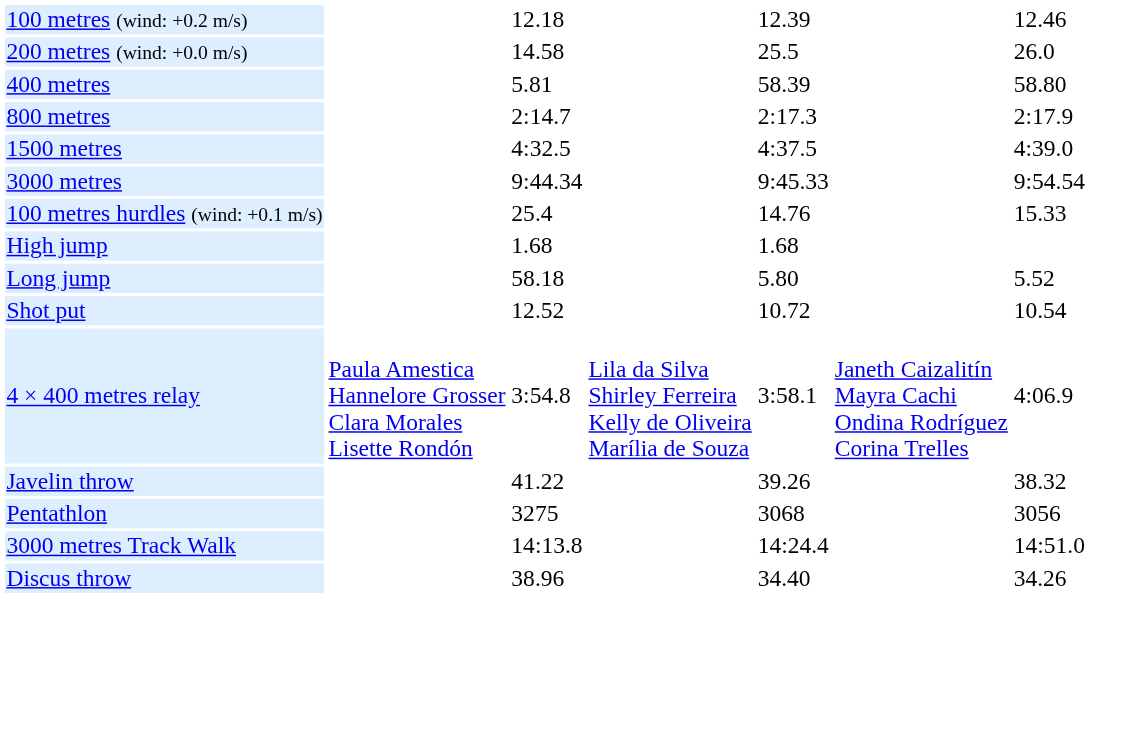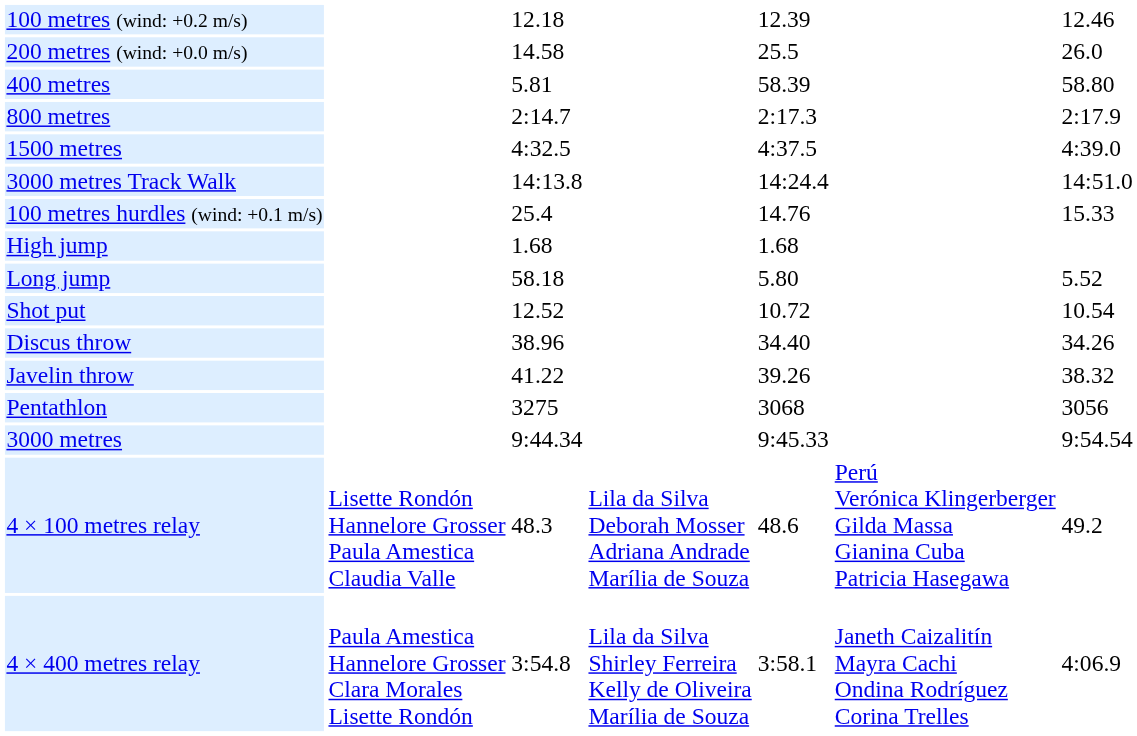 <table>
 <tr>
 <td bgcolor = DDEEFF><a href='#'>100 metres</a> <small>(wind: +0.2 m/s)</small></td>
 <td></td>
 <td>12.18</td>
 <td></td>
 <td>12.39</td>
 <td></td>
 <td>12.46</td>
 </tr>
 <tr>
 <td bgcolor = DDEEFF><a href='#'>200 metres</a> <small>(wind: +0.0 m/s)</small></td>
 <td></td>
 <td>14.58</td>
 <td></td>
 <td>25.5</td>
 <td></td>
 <td>26.0</td>
 </tr>
 <tr>
 <td bgcolor = DDEEFF><a href='#'>400 metres</a></td>
 <td></td>
 <td>5.81</td>
 <td></td>
 <td>58.39</td>
 <td></td>
 <td>58.80</td>
 </tr>
 <tr>
 <td bgcolor = DDEEFF><a href='#'>800 metres</a></td>
 <td></td>
 <td>2:14.7</td>
 <td></td>
 <td>2:17.3</td>
 <td></td>
 <td>2:17.9</td>
 </tr>
 <tr>
 <td bgcolor = DDEEFF><a href='#'>1500 metres</a></td>
 <td></td>
 <td>4:32.5</td>
 <td></td>
 <td>4:37.5</td>
 <td></td>
 <td>4:39.0</td>
 </tr>
 <tr>
-<td bgcolor = DDEEFF><a href='#'>3000 metres</a></td>
+<td bgcolor = DDEEFF><a href='#'>3000 metres Track Walk</a></td>
 <td></td>
-<td>9:44.34</td>
+<td>14:13.8</td>
 <td></td>
-<td>9:45.33</td>
+<td>14:24.4</td>
 <td></td>
-<td>9:54.54</td>
+<td>14:51.0</td>
 </tr>
 <tr>
 <td bgcolor = DDEEFF><a href='#'>100 metres hurdles</a> <small>(wind: +0.1 m/s)</small></td>
 <td></td>
 <td>25.4</td>
 <td></td>
 <td>14.76</td>
 <td></td>
 <td>15.33</td>
 </tr>
 <tr>
 <td bgcolor = DDEEFF><a href='#'>High jump</a></td>
 <td></td>
 <td>1.68</td>
 <td> <br> </td>
 <td>1.68</td>
 <td></td>
 <td></td>
 </tr>
 <tr>
 <td bgcolor = DDEEFF><a href='#'>Long jump</a></td>
 <td></td>
 <td>58.18</td>
 <td></td>
 <td>5.80</td>
 <td></td>
 <td>5.52</td>
 </tr>
 <tr>
 <td bgcolor = DDEEFF><a href='#'>Shot put</a></td>
 <td></td>
 <td>12.52</td>
 <td></td>
 <td>10.72</td>
 <td></td>
 <td>10.54</td>
 </tr>
 <tr>
-<td bgcolor = DDEEFF><a href='#'>4 × 400 metres relay</a></td>
-<td>  <br> <a href='#'>Paula Amestica</a> <br> <a href='#'>Hannelore Grosser</a> <br> <a href='#'>Clara Morales</a> <br> <a href='#'>Lisette Rondón</a></td>
-<td>3:54.8</td>
-<td> <br> <a href='#'>Lila da Silva</a> <br> <a href='#'>Shirley Ferreira</a> <br> <a href='#'>Kelly de Oliveira</a> <br> <a href='#'>Marília de Souza</a></td>
-<td>3:58.1</td>
-<td> <br> <a href='#'>Janeth Caizalitín</a> <br> <a href='#'>Mayra Cachi</a> <br> <a href='#'>Ondina Rodríguez</a> <br> <a href='#'>Corina Trelles</a></td>
-<td>4:06.9</td>
+<td bgcolor = DDEEFF><a href='#'>Discus throw</a></td>
+<td></td>
+<td>38.96</td>
+<td></td>
+<td>34.40</td>
+<td></td>
+<td>34.26</td>
 </tr>
 <tr>
 <td bgcolor = DDEEFF><a href='#'>Javelin throw</a></td>
 <td></td>
 <td>41.22</td>
 <td></td>
 <td>39.26</td>
 <td></td>
 <td>38.32</td>
 </tr>
 <tr>
 <td bgcolor = DDEEFF><a href='#'>Pentathlon</a></td>
 <td></td>
 <td>3275</td>
 <td></td>
 <td>3068</td>
 <td></td>
 <td>3056</td>
 </tr>
 <tr>
-<td bgcolor = DDEEFF><a href='#'>3000 metres Track Walk</a></td>
+<td bgcolor = DDEEFF><a href='#'>3000 metres</a></td>
 <td></td>
-<td>14:13.8</td>
+<td>9:44.34</td>
 <td></td>
-<td>14:24.4</td>
+<td>9:45.33</td>
 <td></td>
-<td>14:51.0</td>
+<td>9:54.54</td>
 </tr>
 <tr>
-<td bgcolor = DDEEFF><a href='#'>Discus throw</a></td>
-<td></td>
-<td>38.96</td>
-<td></td>
-<td>34.40</td>
-<td></td>
-<td>34.26</td>
+<td bgcolor = DDEEFF><a href='#'>4 × 100 metres relay</a></td>
+<td> <br> <a href='#'>Lisette Rondón</a> <br> <a href='#'>Hannelore Grosser</a> <br> <a href='#'>Paula Amestica</a> <br> <a href='#'>Claudia Valle</a></td>
+<td>48.3</td>
+<td> <br> <a href='#'>Lila da Silva</a> <br> <a href='#'>Deborah Mosser</a> <br> <a href='#'>Adriana Andrade</a> <br> <a href='#'>Marília de Souza</a></td>
+<td>48.6</td>
+<td> <a href='#'>Perú</a> <br> <a href='#'>Verónica Klingerberger</a> <br> <a href='#'>Gilda Massa</a> <br> <a href='#'>Gianina Cuba</a> <br> <a href='#'>Patricia Hasegawa</a></td>
+<td>49.2</td>
+</tr>
+<tr>
+<td bgcolor = DDEEFF><a href='#'>4 × 400 metres relay</a></td>
+<td>  <br> <a href='#'>Paula Amestica</a> <br> <a href='#'>Hannelore Grosser</a> <br> <a href='#'>Clara Morales</a> <br> <a href='#'>Lisette Rondón</a></td>
+<td>3:54.8</td>
+<td> <br> <a href='#'>Lila da Silva</a> <br> <a href='#'>Shirley Ferreira</a> <br> <a href='#'>Kelly de Oliveira</a> <br> <a href='#'>Marília de Souza</a></td>
+<td>3:58.1</td>
+<td> <br> <a href='#'>Janeth Caizalitín</a> <br> <a href='#'>Mayra Cachi</a> <br> <a href='#'>Ondina Rodríguez</a> <br> <a href='#'>Corina Trelles</a></td>
+<td>4:06.9</td>
 </tr>
 </table>
